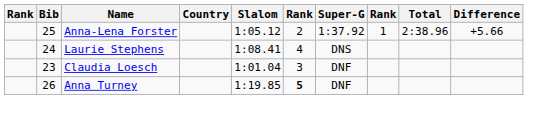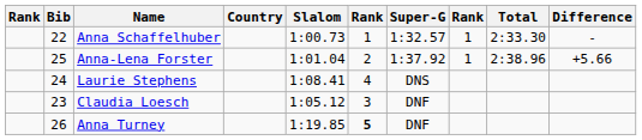 <table class="wikitable sortable" style="text-align:center">
 <tr>
 <th>Rank</th>
 <th>Bib</th>
 <th>Name</th>
 <th>Country</th>
 <th>Slalom</th>
 <th>Rank</th>
 <th>Super-G</th>
 <th>Rank</th>
 <th>Total</th>
 <th>Difference</th>
 </tr>
 <tr>
 <td></td>
+<td>22</td>
+<td align=left><a href='#'>Anna Schaffelhuber</a></td>
+<td align=left></td>
+<td>1:00.73</td>
+<td>1</td>
+<td>1:32.57</td>
+<td>1</td>
+<td>2:33.30</td>
+<td>-</td>
+</tr>
+<tr>
+<td></td>
 <td>25</td>
 <td align=left><a href='#'>Anna-Lena Forster</a></td>
 <td align=left></td>
-<td>1:05.12</td>
+<td>1:01.04</td>
 <td>2</td>
 <td>1:37.92</td>
 <td>1</td>
 <td>2:38.96</td>
 <td>+5.66</td>
 </tr>
 <tr>
 <td></td>
 <td>24</td>
 <td align=left><a href='#'>Laurie Stephens</a></td>
 <td align=left></td>
 <td>1:08.41</td>
 <td>4</td>
 <td>DNS</td>
 <td></td>
 <td></td>
 <td></td>
 </tr>
 <tr>
 <td></td>
 <td>23</td>
 <td align=left><a href='#'>Claudia Loesch</a></td>
 <td align=left></td>
-<td>1:01.04</td>
+<td>1:05.12</td>
 <td>3</td>
 <td>DNF</td>
 <td></td>
 <td></td>
 <td></td>
 </tr>
 <tr>
 <td></td>
 <td>26</td>
 <td align=left><a href='#'>Anna Turney</a></td>
 <td align=left></td>
 <td>1:19.85</td>
 <td><strong>5</strong></td>
 <td>DNF</td>
 <td></td>
 <td></td>
 <td></td>
 </tr>
 </table>
